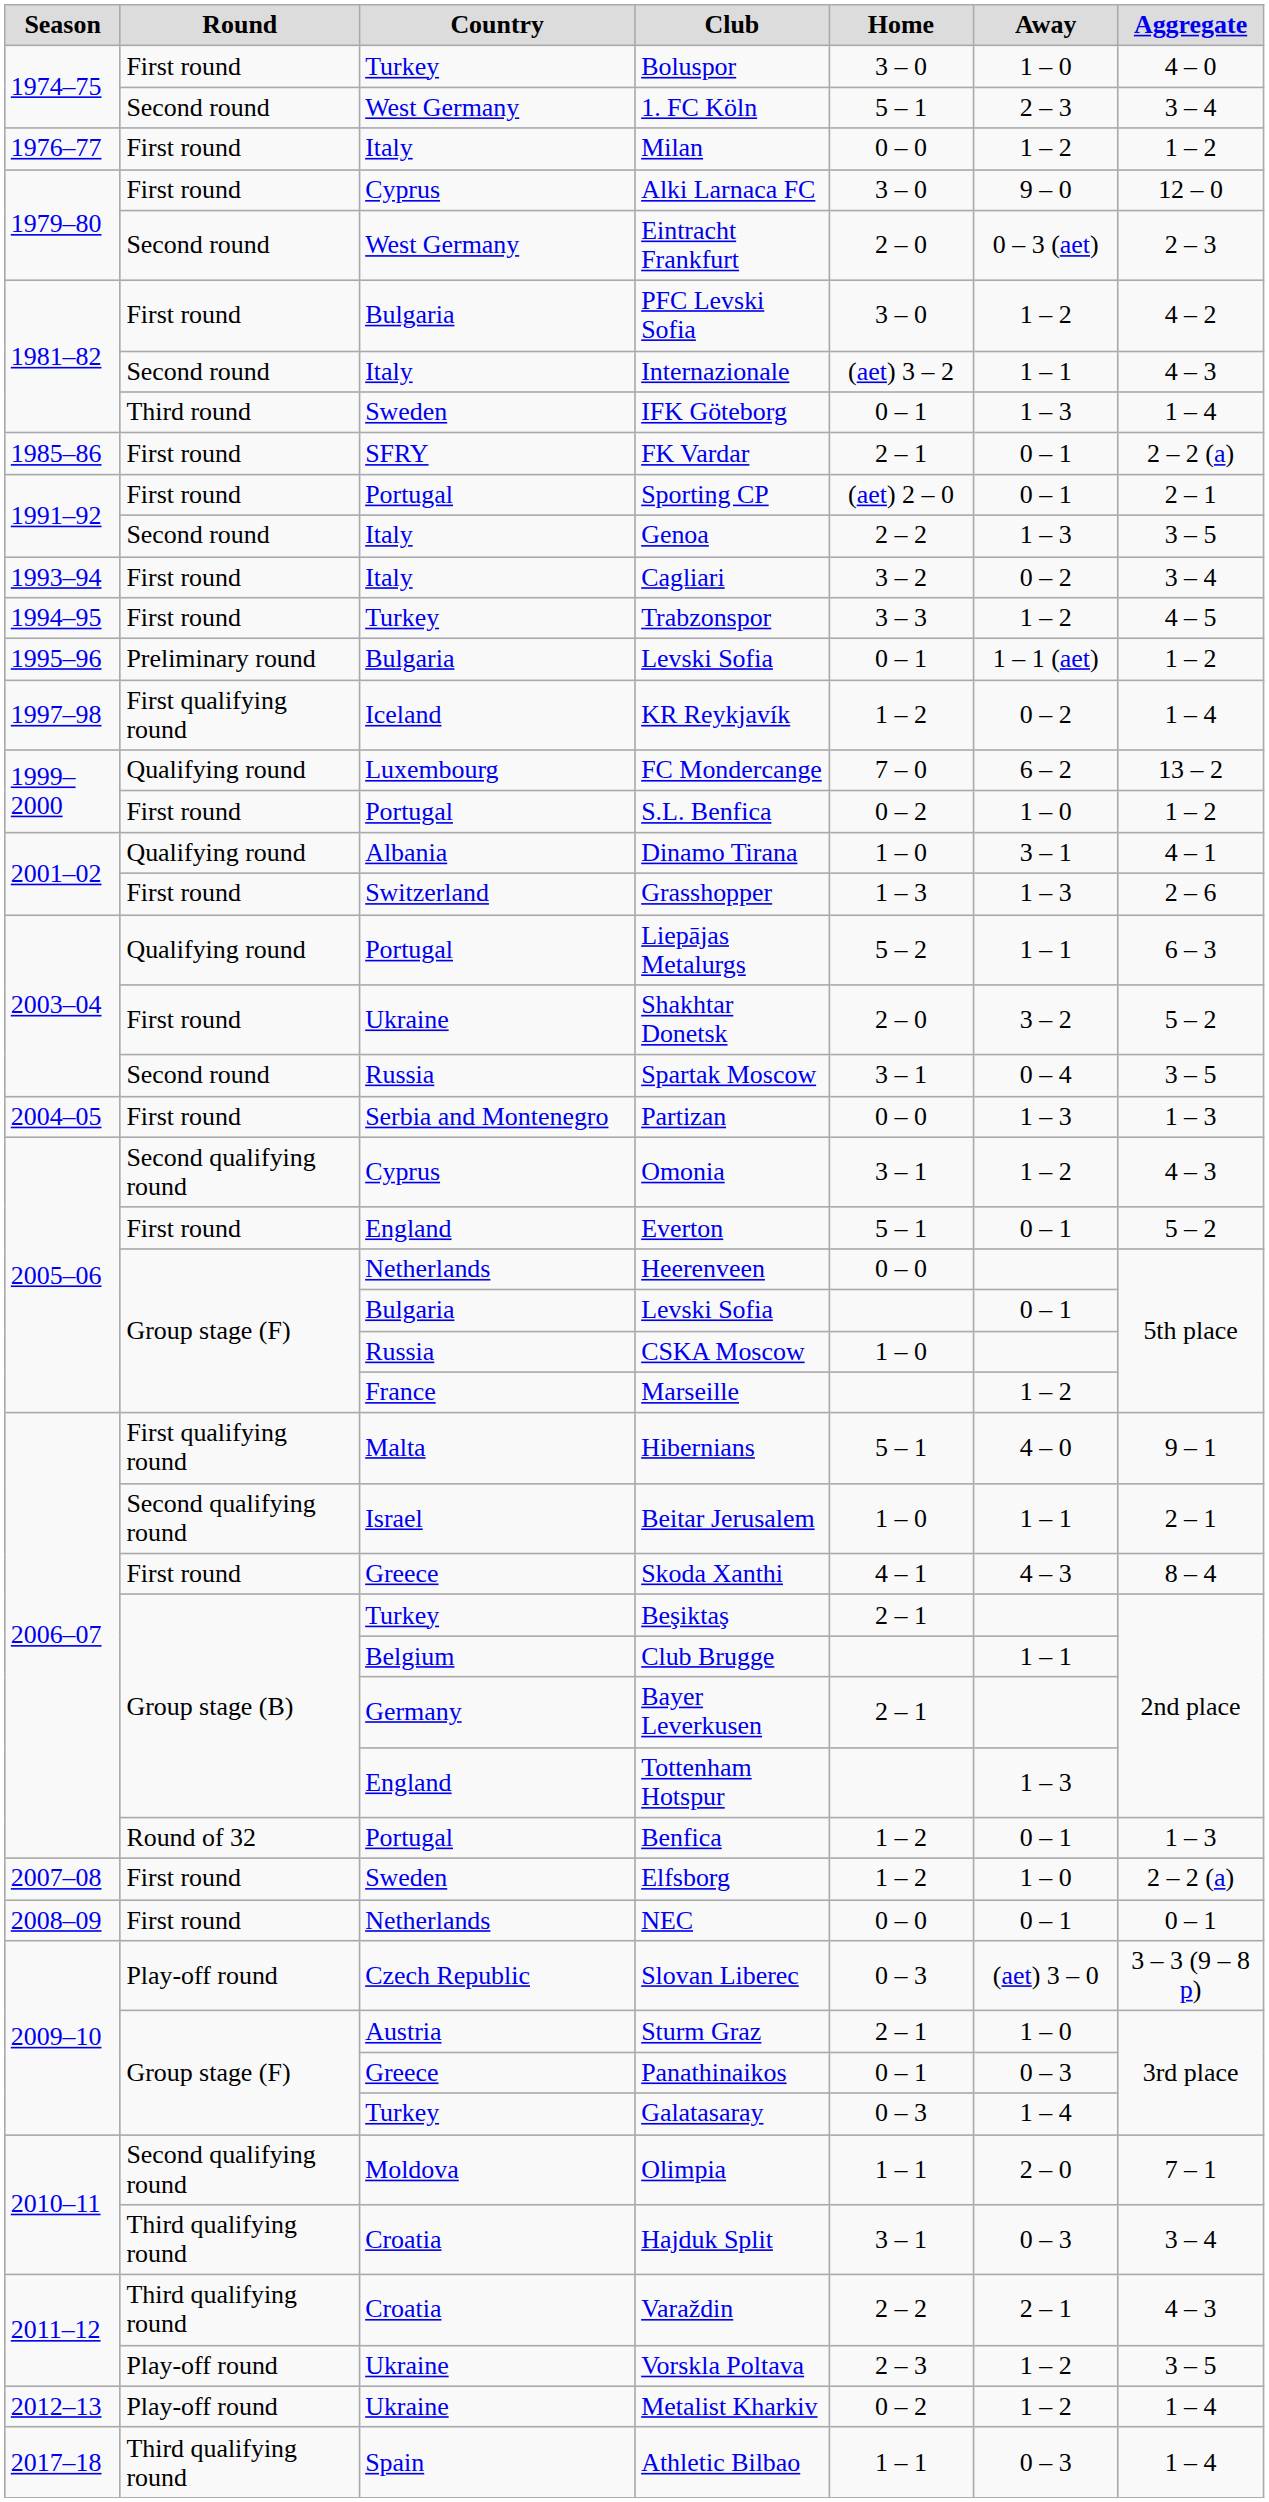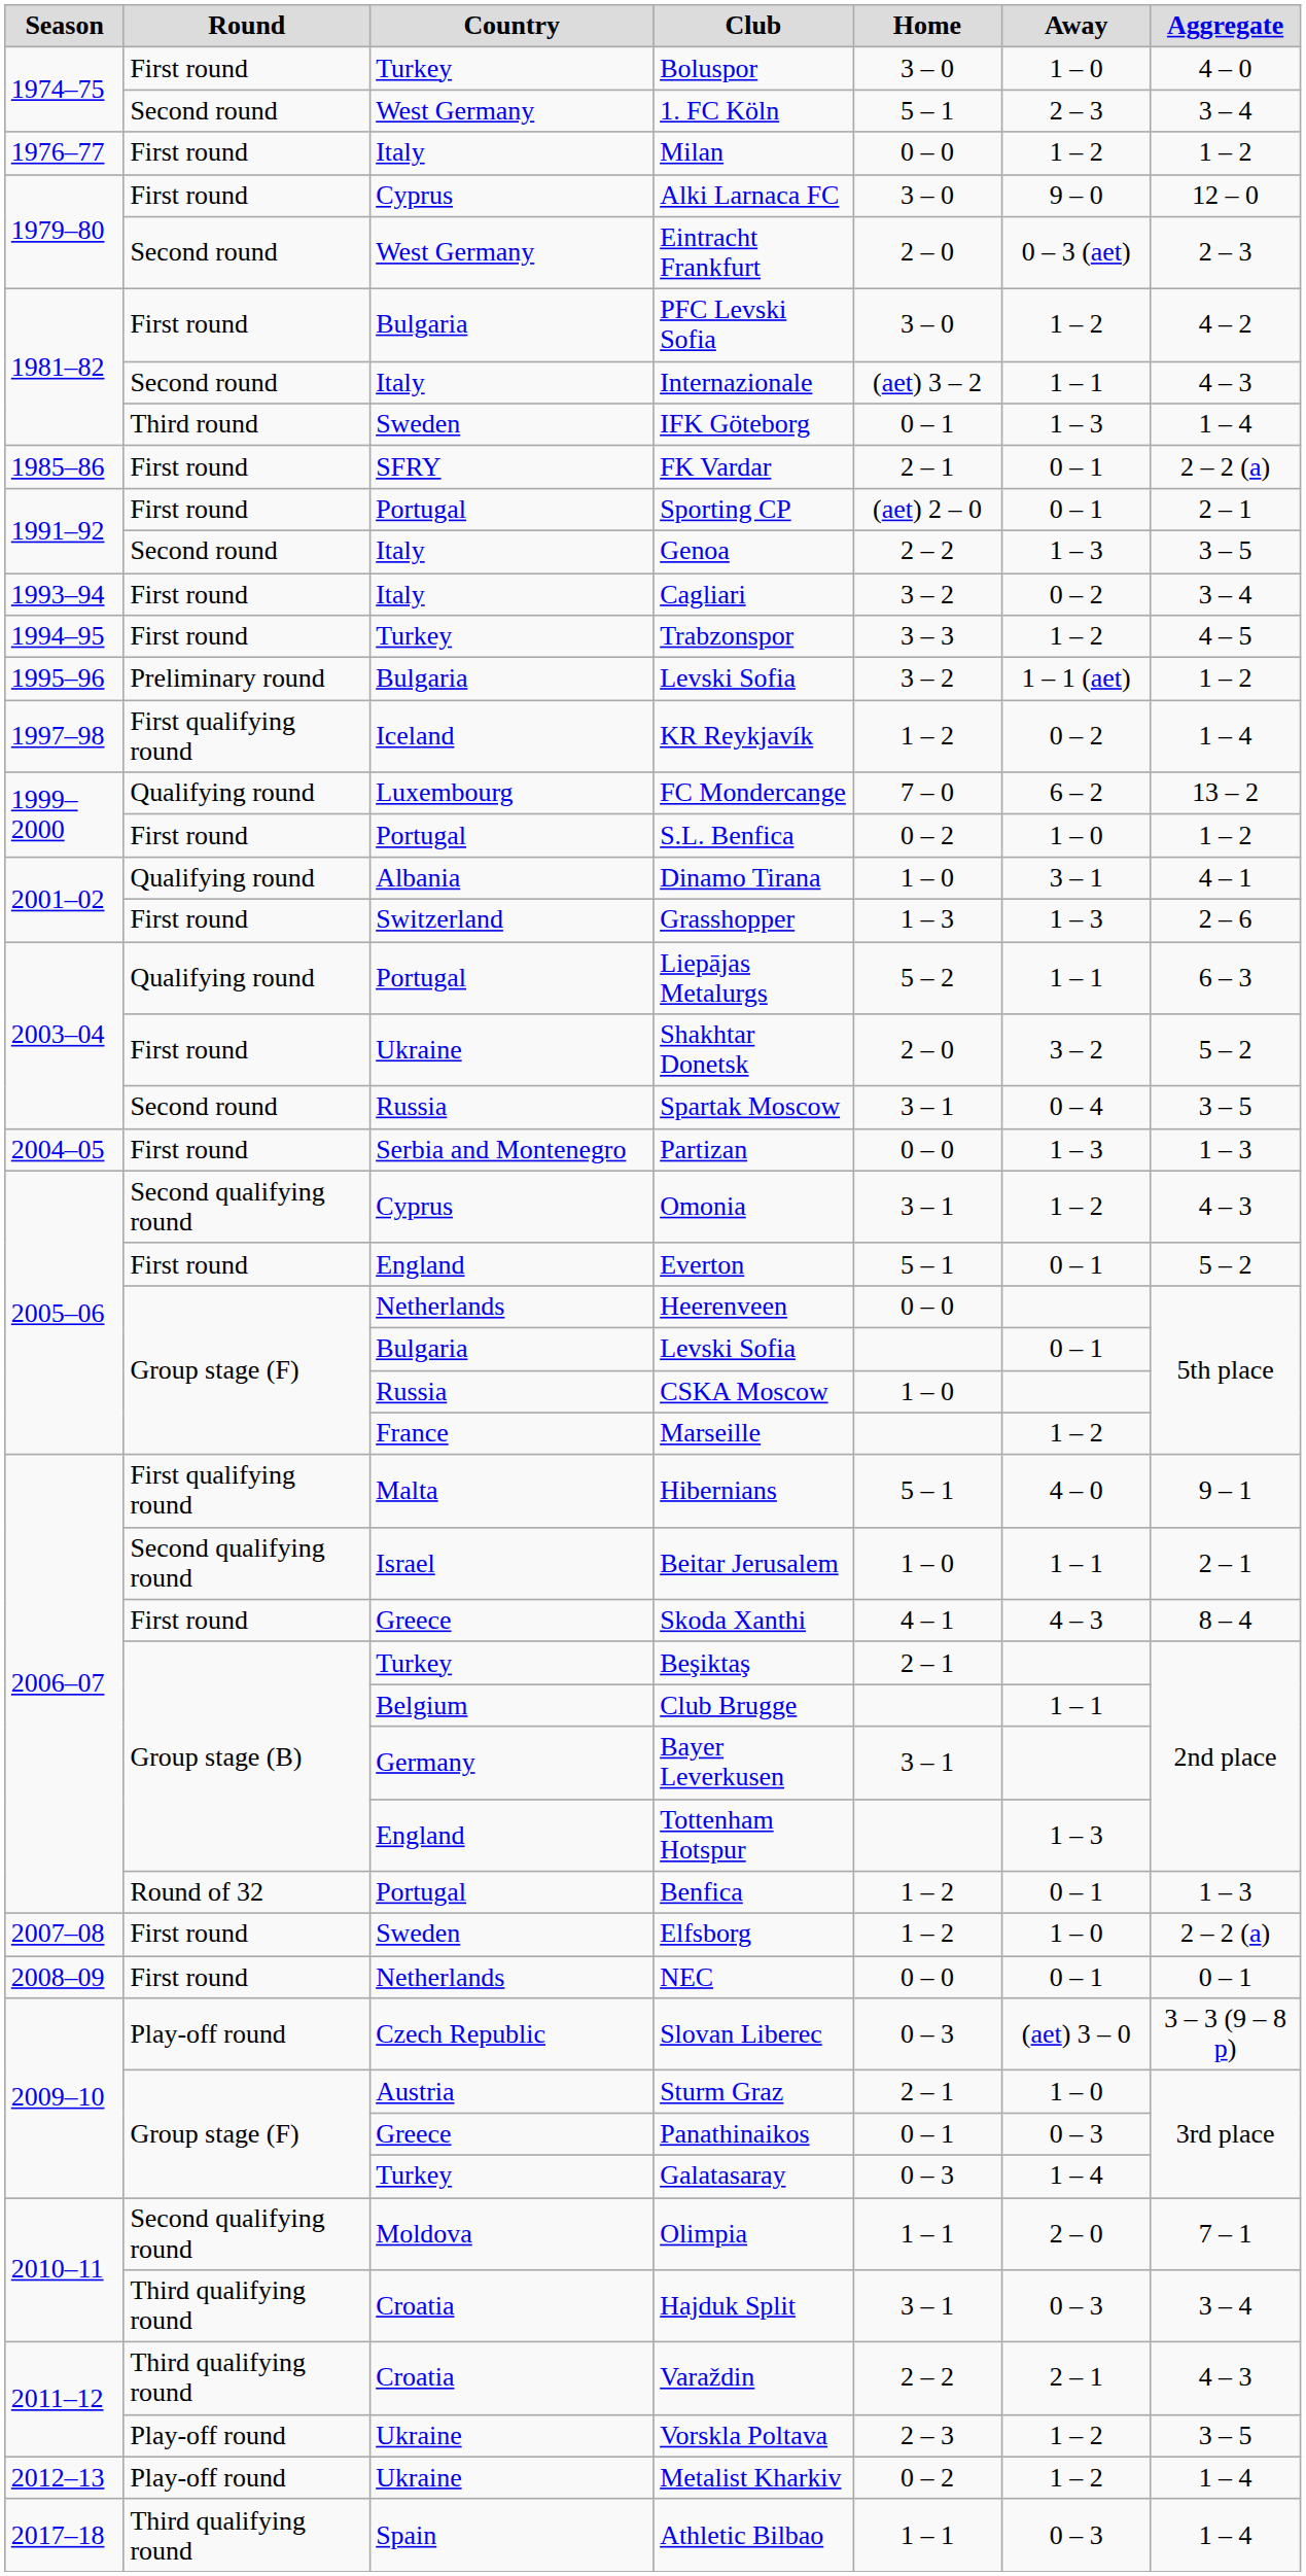 <table class="wikitable" style="text-align: center;">
 <tr>
 <th width="64" style="background:#DCDCDC">Season</th>
 <th width="140" style="background:#DCDCDC">Round</th>
 <th width="163" style="background:#DCDCDC">Country</th>
 <th width="112" style="background:#DCDCDC">Club</th>
 <th width="82" style="background:#DCDCDC">Home</th>
 <th width="82" style="background:#DCDCDC">Away</th>
 <th width="82" style="background:#DCDCDC"><a href='#'>Aggregate</a></th>
 </tr>
 <tr>
 <td rowspan=2 align=left><a href='#'>1974–75</a></td>
 <td align=left>First round</td>
 <td align=left> <a href='#'>Turkey</a></td>
 <td align=left><a href='#'>Boluspor</a></td>
 <td>3 – 0</td>
 <td>1 – 0</td>
 <td>4 – 0</td>
 </tr>
 <tr>
 <td align=left>Second round</td>
 <td align=left> <a href='#'>West Germany</a></td>
 <td align=left><a href='#'>1. FC Köln</a></td>
 <td>5 – 1</td>
 <td>2 – 3</td>
 <td>3 – 4</td>
 </tr>
 <tr>
 <td align=left><a href='#'>1976–77</a></td>
 <td align=left>First round</td>
 <td align=left> <a href='#'>Italy</a></td>
 <td align=left><a href='#'>Milan</a></td>
 <td>0 – 0</td>
 <td>1 – 2</td>
 <td>1 – 2</td>
 </tr>
 <tr>
 <td rowspan=2 align=left><a href='#'>1979–80</a></td>
 <td align=left>First round</td>
 <td align=left> <a href='#'>Cyprus</a></td>
 <td align=left><a href='#'>Alki Larnaca FC</a></td>
 <td>3 – 0</td>
 <td>9 – 0</td>
 <td>12 – 0</td>
 </tr>
 <tr>
 <td align=left>Second round</td>
 <td align=left> <a href='#'>West Germany</a></td>
 <td align=left><a href='#'>Eintracht Frankfurt</a></td>
 <td>2 – 0</td>
 <td>0 – 3 (<a href='#'>aet</a>)</td>
 <td>2 – 3</td>
 </tr>
 <tr>
 <td rowspan=3 align=left><a href='#'>1981–82</a></td>
 <td align=left>First round</td>
 <td align=left> <a href='#'>Bulgaria</a></td>
 <td align=left><a href='#'>PFC Levski Sofia</a></td>
 <td>3 – 0</td>
 <td>1 – 2</td>
 <td>4 – 2</td>
 </tr>
 <tr>
 <td align=left>Second round</td>
 <td align=left> <a href='#'>Italy</a></td>
 <td align=left><a href='#'>Internazionale</a></td>
 <td>(<a href='#'>aet</a>) 3 – 2</td>
 <td>1 – 1</td>
 <td>4 – 3</td>
 </tr>
 <tr>
 <td align=left>Third round</td>
 <td align=left> <a href='#'>Sweden</a></td>
 <td align=left><a href='#'>IFK Göteborg</a></td>
 <td>0 – 1</td>
 <td>1 – 3</td>
 <td>1 – 4</td>
 </tr>
 <tr>
 <td align=left><a href='#'>1985–86</a></td>
 <td align=left>First round</td>
 <td align=left> <a href='#'>SFRY</a></td>
 <td align=left><a href='#'>FK Vardar</a></td>
 <td>2 – 1</td>
 <td>0 – 1</td>
 <td>2 – 2 (<a href='#'>a</a>)</td>
 </tr>
 <tr>
 <td rowspan=2 align=left><a href='#'>1991–92</a></td>
 <td align=left>First round</td>
 <td align=left> <a href='#'>Portugal</a></td>
 <td align=left><a href='#'>Sporting CP</a></td>
 <td>(<a href='#'>aet</a>) 2 – 0</td>
 <td>0 – 1</td>
 <td>2 – 1</td>
 </tr>
 <tr>
 <td align=left>Second round</td>
 <td align=left> <a href='#'>Italy</a></td>
 <td align=left><a href='#'>Genoa</a></td>
 <td>2 – 2</td>
 <td>1 – 3</td>
 <td>3 – 5</td>
 </tr>
 <tr>
 <td align=left><a href='#'>1993–94</a></td>
 <td align=left>First round</td>
 <td align=left> <a href='#'>Italy</a></td>
 <td align=left><a href='#'>Cagliari</a></td>
 <td>3 – 2</td>
 <td>0 – 2</td>
 <td>3 – 4</td>
 </tr>
 <tr>
 <td align=left><a href='#'>1994–95</a></td>
 <td align=left>First round</td>
 <td align=left> <a href='#'>Turkey</a></td>
 <td align=left><a href='#'>Trabzonspor</a></td>
 <td>3 – 3</td>
 <td>1 – 2</td>
 <td>4 – 5</td>
 </tr>
 <tr>
 <td align=left><a href='#'>1995–96</a></td>
 <td align=left>Preliminary round</td>
 <td align=left> <a href='#'>Bulgaria</a></td>
 <td align=left><a href='#'>Levski Sofia</a></td>
-<td>0 – 1</td>
+<td>3 – 2</td>
 <td>1 – 1 (<a href='#'>aet</a>)</td>
 <td>1 – 2</td>
 </tr>
 <tr>
 <td align=left><a href='#'>1997–98</a></td>
 <td align=left>First qualifying round</td>
 <td align=left> <a href='#'>Iceland</a></td>
 <td align=left><a href='#'>KR Reykjavík</a></td>
 <td>1 – 2</td>
 <td>0 – 2</td>
 <td>1 – 4</td>
 </tr>
 <tr>
 <td rowspan=2 align=left><a href='#'>1999–2000</a></td>
 <td align=left>Qualifying round</td>
 <td align=left> <a href='#'>Luxembourg</a></td>
 <td align=left><a href='#'>FC Mondercange</a></td>
 <td>7 – 0</td>
 <td>6 – 2</td>
 <td>13 – 2</td>
 </tr>
 <tr>
 <td align=left>First round</td>
 <td align=left> <a href='#'>Portugal</a></td>
 <td align=left><a href='#'>S.L. Benfica</a></td>
 <td>0 – 2</td>
 <td>1 – 0</td>
 <td>1 – 2</td>
 </tr>
 <tr>
 <td rowspan=2 align=left><a href='#'>2001–02</a></td>
 <td align=left>Qualifying round</td>
 <td align=left> <a href='#'>Albania</a></td>
 <td align=left><a href='#'>Dinamo Tirana</a></td>
 <td>1 – 0</td>
 <td>3 – 1</td>
 <td>4 – 1</td>
 </tr>
 <tr>
 <td align=left>First round</td>
 <td align=left> <a href='#'>Switzerland</a></td>
 <td align=left><a href='#'>Grasshopper</a></td>
 <td>1 – 3</td>
 <td>1 – 3</td>
 <td>2 – 6</td>
 </tr>
 <tr>
 <td rowspan=3 align=left><a href='#'>2003–04</a></td>
 <td align=left>Qualifying round</td>
 <td align=left> <a href='#'>Portugal</a></td>
 <td align=left><a href='#'>Liepājas Metalurgs</a></td>
 <td>5 – 2</td>
 <td>1 – 1</td>
 <td>6 – 3</td>
 </tr>
 <tr>
 <td align=left>First round</td>
 <td align=left> <a href='#'>Ukraine</a></td>
 <td align=left><a href='#'>Shakhtar Donetsk</a></td>
 <td>2 – 0</td>
 <td>3 – 2</td>
 <td>5 – 2</td>
 </tr>
 <tr>
 <td align=left>Second round</td>
 <td align=left> <a href='#'>Russia</a></td>
 <td align=left><a href='#'>Spartak Moscow</a></td>
 <td>3 – 1</td>
 <td>0 – 4</td>
 <td>3 – 5</td>
 </tr>
 <tr>
 <td align=left><a href='#'>2004–05</a></td>
 <td align=left>First round</td>
 <td align=left> <a href='#'>Serbia and Montenegro</a></td>
 <td align=left><a href='#'>Partizan</a></td>
 <td>0 – 0</td>
 <td>1 – 3</td>
 <td>1 – 3</td>
 </tr>
 <tr>
 <td rowspan=6 align=left><a href='#'>2005–06</a></td>
 <td align=left>Second qualifying round</td>
 <td align=left> <a href='#'>Cyprus</a></td>
 <td align=left><a href='#'>Omonia</a></td>
 <td>3 – 1</td>
 <td>1 – 2</td>
 <td>4 – 3</td>
 </tr>
 <tr>
 <td align=left>First round</td>
 <td align=left> <a href='#'>England</a></td>
 <td align=left><a href='#'>Everton</a></td>
 <td>5 – 1</td>
 <td>0 – 1</td>
 <td>5 – 2</td>
 </tr>
 <tr>
 <td rowspan=4 align=left>Group stage (F)</td>
 <td align=left> <a href='#'>Netherlands</a></td>
 <td align=left><a href='#'>Heerenveen</a></td>
 <td>0 – 0</td>
 <td></td>
 <td rowspan="4">5th place</td>
 </tr>
 <tr>
 <td align=left> <a href='#'>Bulgaria</a></td>
 <td align=left><a href='#'>Levski Sofia</a></td>
 <td></td>
 <td>0 – 1</td>
 </tr>
 <tr>
 <td align=left> <a href='#'>Russia</a></td>
 <td align=left><a href='#'>CSKA Moscow</a></td>
 <td>1 – 0</td>
 <td></td>
 </tr>
 <tr>
 <td align=left> <a href='#'>France</a></td>
 <td align=left><a href='#'>Marseille</a></td>
 <td></td>
 <td>1 – 2</td>
 </tr>
 <tr>
 <td rowspan=8 align=left><a href='#'>2006–07</a></td>
 <td align=left>First qualifying round</td>
 <td align=left> <a href='#'>Malta</a></td>
 <td align=left><a href='#'>Hibernians</a></td>
 <td>5 – 1</td>
 <td>4 – 0</td>
 <td>9 – 1</td>
 </tr>
 <tr>
 <td align=left>Second qualifying round</td>
 <td align=left> <a href='#'>Israel</a></td>
 <td align=left><a href='#'>Beitar Jerusalem</a></td>
 <td>1 – 0</td>
 <td>1 – 1</td>
 <td>2 – 1</td>
 </tr>
 <tr>
 <td align=left>First round</td>
 <td align=left> <a href='#'>Greece</a></td>
 <td align=left><a href='#'>Skoda Xanthi</a></td>
 <td>4 – 1</td>
 <td>4 – 3</td>
 <td>8 – 4</td>
 </tr>
 <tr>
 <td rowspan=4 align=left>Group stage (B)</td>
 <td align=left> <a href='#'>Turkey</a></td>
 <td align=left><a href='#'>Beşiktaş</a></td>
 <td>2 – 1</td>
 <td></td>
 <td rowspan="4">2nd place</td>
 </tr>
 <tr>
 <td align=left> <a href='#'>Belgium</a></td>
 <td align=left><a href='#'>Club Brugge</a></td>
 <td></td>
 <td>1 – 1</td>
 </tr>
 <tr>
 <td align=left> <a href='#'>Germany</a></td>
 <td align=left><a href='#'>Bayer Leverkusen</a></td>
-<td>2 – 1</td>
+<td>3 – 1</td>
 <td></td>
 </tr>
 <tr>
 <td align=left> <a href='#'>England</a></td>
 <td align=left><a href='#'>Tottenham Hotspur</a></td>
 <td></td>
 <td>1 – 3</td>
 </tr>
 <tr>
 <td align=left>Round of 32</td>
 <td align=left> <a href='#'>Portugal</a></td>
 <td align=left><a href='#'>Benfica</a></td>
 <td>1 – 2</td>
 <td>0 – 1</td>
 <td>1 – 3</td>
 </tr>
 <tr>
 <td align=left><a href='#'>2007–08</a></td>
 <td align=left>First round</td>
 <td align=left> <a href='#'>Sweden</a></td>
 <td align=left><a href='#'>Elfsborg</a></td>
 <td>1 – 2</td>
 <td>1 – 0</td>
 <td>2 – 2 (<a href='#'>a</a>)</td>
 </tr>
 <tr>
 <td align=left><a href='#'>2008–09</a></td>
 <td align=left>First round</td>
 <td align=left> <a href='#'>Netherlands</a></td>
 <td align=left><a href='#'>NEC</a></td>
 <td>0 – 0</td>
 <td>0 – 1</td>
 <td>0 – 1</td>
 </tr>
 <tr>
 <td rowspan=4 align=left><a href='#'>2009–10</a></td>
 <td align=left>Play-off round</td>
 <td align=left> <a href='#'>Czech Republic</a></td>
 <td align=left><a href='#'>Slovan Liberec</a></td>
 <td>0 – 3</td>
 <td>(<a href='#'>aet</a>) 3 – 0</td>
 <td>3 – 3 (9 – 8 <a href='#'>p</a>)</td>
 </tr>
 <tr>
 <td rowspan=3 align=left>Group stage (F)</td>
 <td align=left> <a href='#'>Austria</a></td>
 <td align=left><a href='#'>Sturm Graz</a></td>
 <td>2 – 1</td>
 <td>1 – 0</td>
 <td rowspan="3">3rd place</td>
 </tr>
 <tr>
 <td align=left> <a href='#'>Greece</a></td>
 <td align=left><a href='#'>Panathinaikos</a></td>
 <td>0 – 1</td>
 <td>0 – 3</td>
 </tr>
 <tr>
 <td align=left> <a href='#'>Turkey</a></td>
 <td align=left><a href='#'>Galatasaray</a></td>
 <td>0 – 3</td>
 <td>1 – 4</td>
 </tr>
 <tr>
 <td rowspan=2 align=left><a href='#'>2010–11</a></td>
 <td align=left>Second qualifying round</td>
 <td align=left> <a href='#'>Moldova</a></td>
 <td align=left><a href='#'>Olimpia</a></td>
 <td>1 – 1</td>
 <td>2 – 0</td>
 <td>7 – 1</td>
 </tr>
 <tr>
 <td align=left>Third qualifying round</td>
 <td align=left> <a href='#'>Croatia</a></td>
 <td align=left><a href='#'>Hajduk Split</a></td>
 <td>3 – 1</td>
 <td>0 – 3</td>
 <td>3 – 4</td>
 </tr>
 <tr>
 <td rowspan=2 align=left><a href='#'>2011–12</a></td>
 <td align=left>Third qualifying round</td>
 <td align=left> <a href='#'>Croatia</a></td>
 <td align=left><a href='#'>Varaždin</a></td>
 <td>2 – 2</td>
 <td>2 – 1</td>
 <td>4 – 3</td>
 </tr>
 <tr>
 <td align=left>Play-off round</td>
 <td align=left> <a href='#'>Ukraine</a></td>
 <td align=left><a href='#'>Vorskla Poltava</a></td>
 <td>2 – 3</td>
 <td>1 – 2</td>
 <td>3 – 5</td>
 </tr>
 <tr>
 <td align=left><a href='#'>2012–13</a></td>
 <td align=left>Play-off round</td>
 <td align=left> <a href='#'>Ukraine</a></td>
 <td align=left><a href='#'>Metalist Kharkiv</a></td>
 <td>0 – 2</td>
 <td>1 – 2</td>
 <td>1 – 4</td>
 </tr>
 <tr>
 <td align=left><a href='#'>2017–18</a></td>
 <td align=left>Third qualifying round</td>
 <td align=left> <a href='#'>Spain</a></td>
 <td align=left><a href='#'>Athletic Bilbao</a></td>
 <td>1 – 1</td>
 <td>0 – 3</td>
 <td>1 – 4</td>
 </tr>
 <tr>
 </tr>
 </table>
